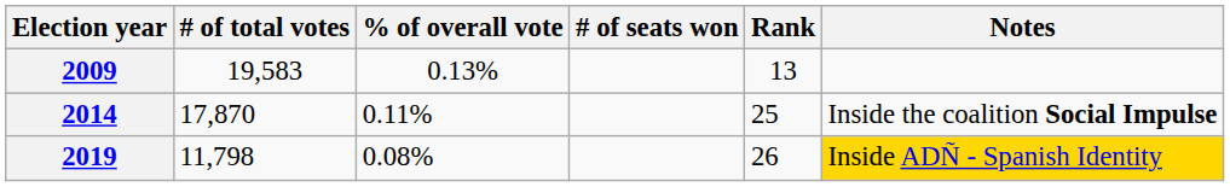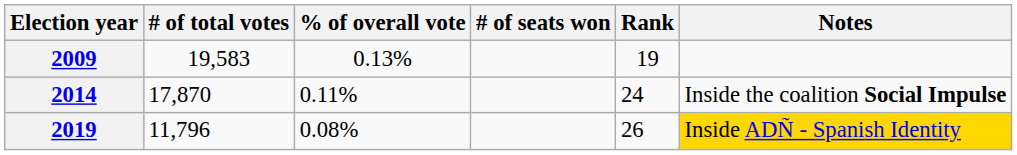 <table class="wikitable">
 <tr>
 <th>Election year</th>
 <th># of total votes</th>
 <th>% of overall vote</th>
 <th># of seats won</th>
 <th>Rank</th>
 <th>Notes</th>
 </tr>
 <tr>
 <th><a href='#'>2009</a></th>
 <td style="text-align:center;">19,583 </td>
 <td style="text-align:center;">0.13% </td>
 <td style="text-align:center;"></td>
-<td style="text-align:center;">13 </td>
+<td style="text-align:center;">19 </td>
 <td></td>
 </tr>
 <tr>
 <th><a href='#'>2014</a></th>
 <td>17,870</td>
 <td>0.11%</td>
 <td></td>
-<td>25</td>
+<td>24</td>
 <td>Inside the coalition <strong>Social Impulse</strong></td>
 </tr>
 <tr>
 <th><a href='#'>2019</a></th>
-<td>11,798</td>
+<td>11,796</td>
 <td>0.08%</td>
 <td></td>
 <td>26</td>
 <td style="background: gold;">Inside <a href='#'>ADÑ - Spanish Identity</a></td>
 </tr>
 </table>
